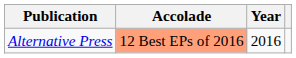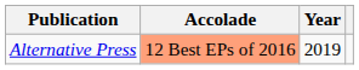 <table class="wikitable plainrowheaders" style="text-align:center">
 <tr>
 <th>Publication</th>
 <th>Accolade</th>
 <th>Year</th>
 <th class="unsortable"></th>
 </tr>
 <tr>
 <td><a href='#'><em>Alternative Press</em></a></td>
 <td style="background: lightsalmon;">12 Best EPs of 2016</td>
-<td>2016</td>
+<td>2019</td>
 <td></td>
 </tr>
 </table>
